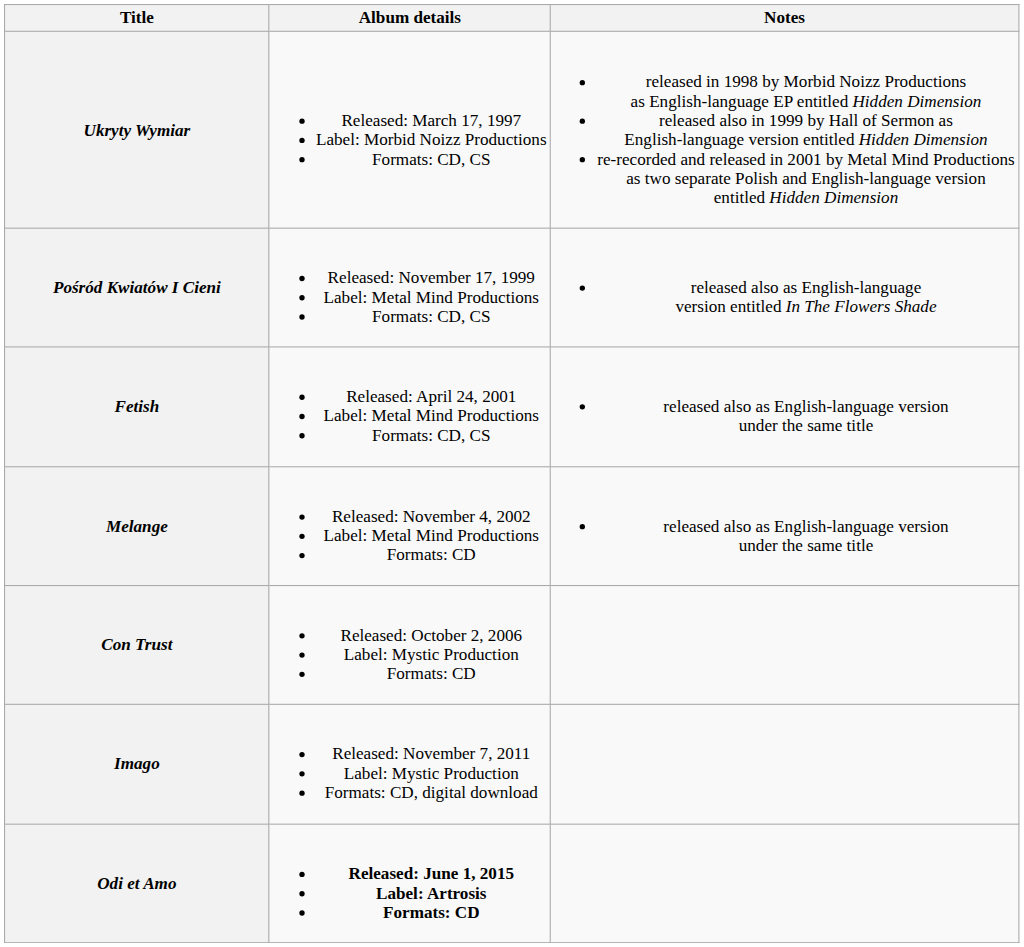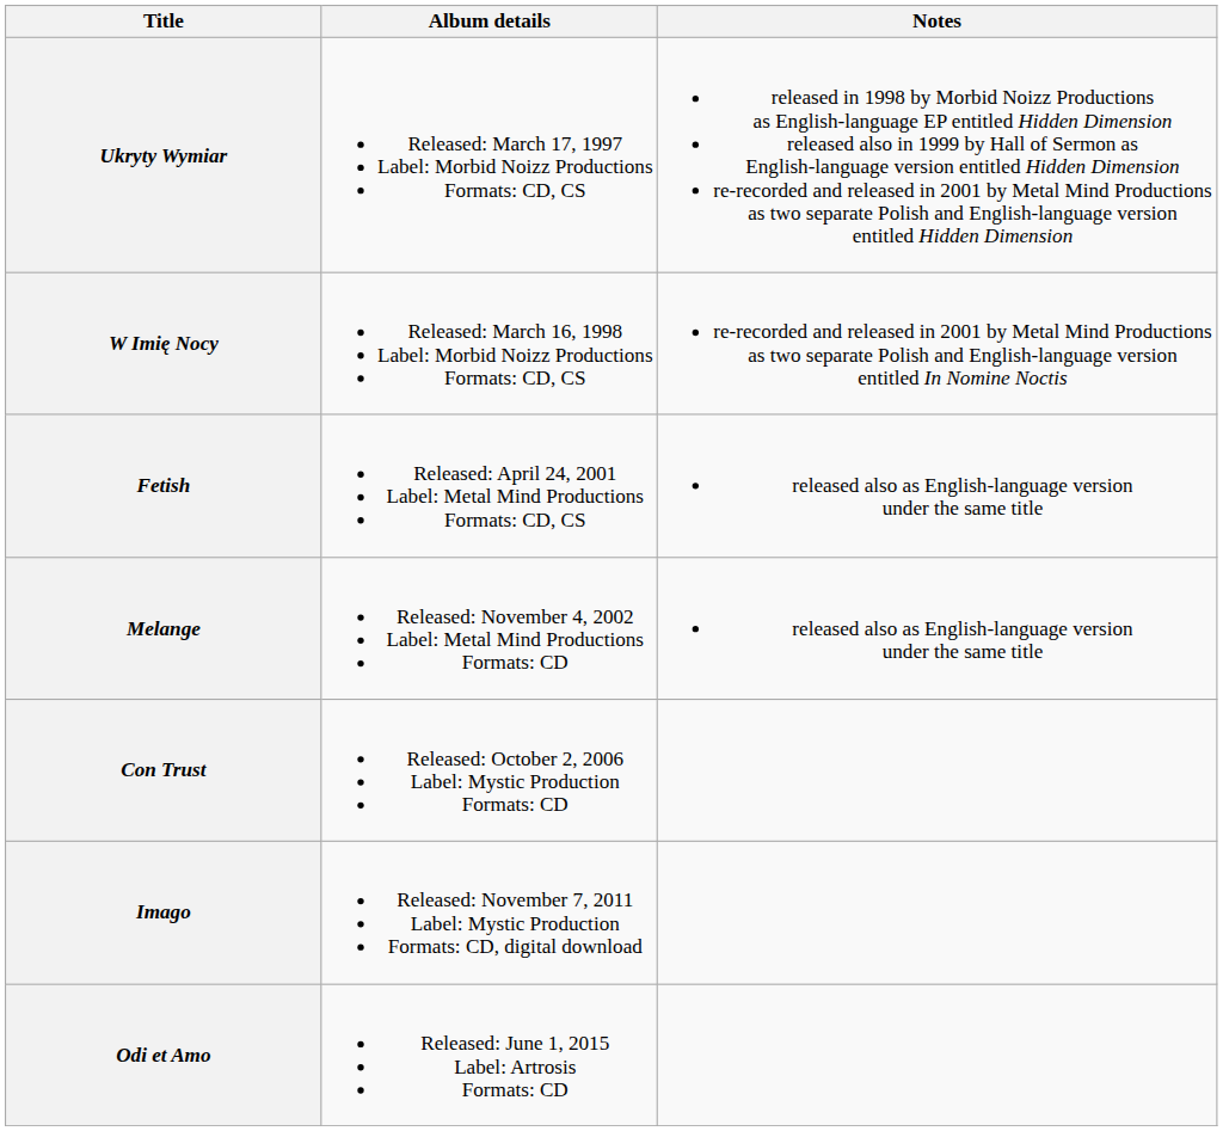 <table class="wikitable plainrowheaders" style="text-align:center;">
 <tr>
 <th scope="col" style="width:15em;">Title</th>
 <th scope="col">Album details</th>
 <th scope="col">Notes</th>
 </tr>
 <tr>
 <th scope="row"><em>Ukryty Wymiar</em></th>
 <td><br><ul><li>Released: March 17, 1997</li><li>Label: Morbid Noizz Productions</li><li>Formats: CD, CS</li></ul></td>
 <td><br><ul><li>released in 1998 by Morbid Noizz Productions<br>as English-language EP entitled <em>Hidden Dimension</em></li><li>released also in 1999 by Hall of Sermon as<br>English-language version entitled <em>Hidden Dimension</em></li><li>re-recorded and released in 2001 by Metal Mind Productions<br>as two separate Polish and English-language version<br>entitled <em>Hidden Dimension</em></li></ul></td>
 </tr>
 <tr>
-<th scope="row"><em>Pośród Kwiatów I Cieni</em></th>
-<td><br><ul><li>Released: November 17, 1999</li><li>Label: Metal Mind Productions</li><li>Formats: CD, CS</li></ul></td>
-<td><br><ul><li>released also as English-language<br>version entitled <em>In The Flowers Shade</em></li></ul></td>
+<th scope="row"><em>W Imię Nocy</em></th>
+<td><br><ul><li>Released: March 16, 1998</li><li>Label: Morbid Noizz Productions</li><li>Formats: CD, CS</li></ul></td>
+<td><br><ul><li>re-recorded and released in 2001 by Metal Mind Productions<br>as two separate Polish and English-language version<br>entitled <em>In Nomine Noctis</em></li></ul></td>
 </tr>
 <tr>
 <th scope="row"><em>Fetish</em></th>
 <td><br><ul><li>Released: April 24, 2001</li><li>Label: Metal Mind Productions</li><li>Formats: CD, CS</li></ul></td>
 <td><br><ul><li>released also as English-language version<br>under the same title</li></ul></td>
 </tr>
 <tr>
 <th scope="row"><em>Melange</em></th>
 <td><br><ul><li>Released: November 4, 2002</li><li>Label: Metal Mind Productions</li><li>Formats: CD</li></ul></td>
 <td><br><ul><li>released also as English-language version<br>under the same title</li></ul></td>
 </tr>
 <tr>
 <th scope="row"><em>Con Trust</em></th>
 <td><br><ul><li>Released: October 2, 2006</li><li>Label: Mystic Production</li><li>Formats: CD</li></ul></td>
 <td></td>
 </tr>
 <tr>
 <th scope="row"><em>Imago</em></th>
 <td><br><ul><li>Released: November 7, 2011</li><li>Label: Mystic Production</li><li>Formats: CD, digital download</li></ul></td>
 <td></td>
 </tr>
 <tr>
 <th scope="row"><em>Odi et Amo</em></th>
-<td><strong><br><ul><li>Released: June 1, 2015</li><li>Label: Artrosis</li><li>Formats: CD</li></ul></strong></td>
+<td><br><ul><li>Released: June 1, 2015</li><li>Label: Artrosis</li><li>Formats: CD</li></ul></td>
 <td></td>
 </tr>
 <tr>
 </tr>
 </table>
